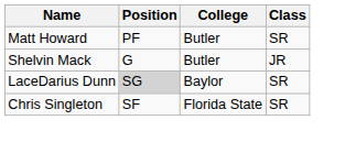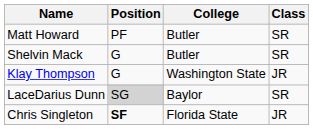 <table class="wikitable">
 <tr>
 <th>Name</th>
 <th>Position</th>
 <th>College</th>
 <th>Class</th>
 </tr>
 <tr>
 <td>Matt Howard</td>
 <td>PF</td>
 <td>Butler</td>
 <td>SR</td>
 </tr>
 <tr>
 <td>Shelvin Mack</td>
 <td>G</td>
 <td>Butler</td>
+<td>SR</td>
+</tr>
+<tr>
+<td><a href='#'>Klay Thompson</a></td>
+<td>G</td>
+<td>Washington State</td>
 <td>JR</td>
 </tr>
 <tr>
 <td>LaceDarius Dunn</td>
 <td style="background: lightgrey;">SG</td>
 <td>Baylor</td>
 <td>SR</td>
 </tr>
 <tr>
 <td>Chris Singleton</td>
-<td>SF</td>
+<td><strong>SF</strong></td>
 <td>Florida State</td>
-<td>SR</td>
+<td>JR</td>
 </tr>
 </table>
